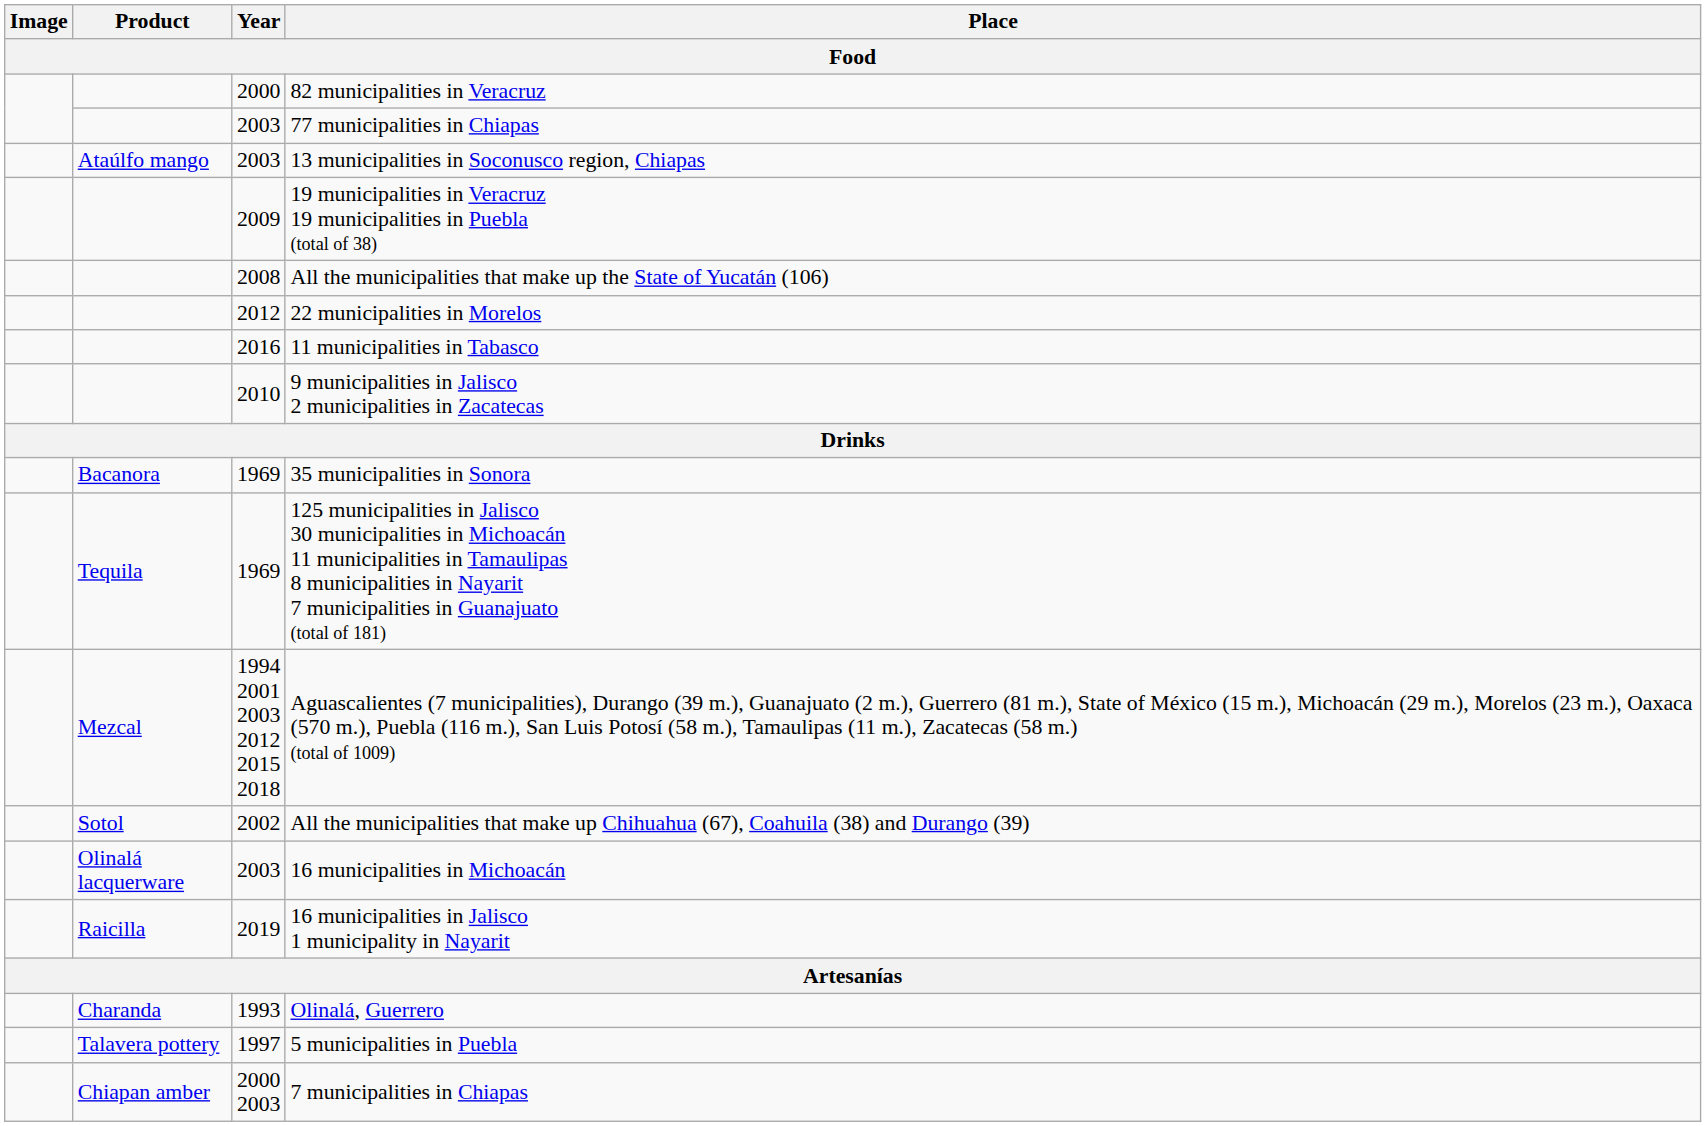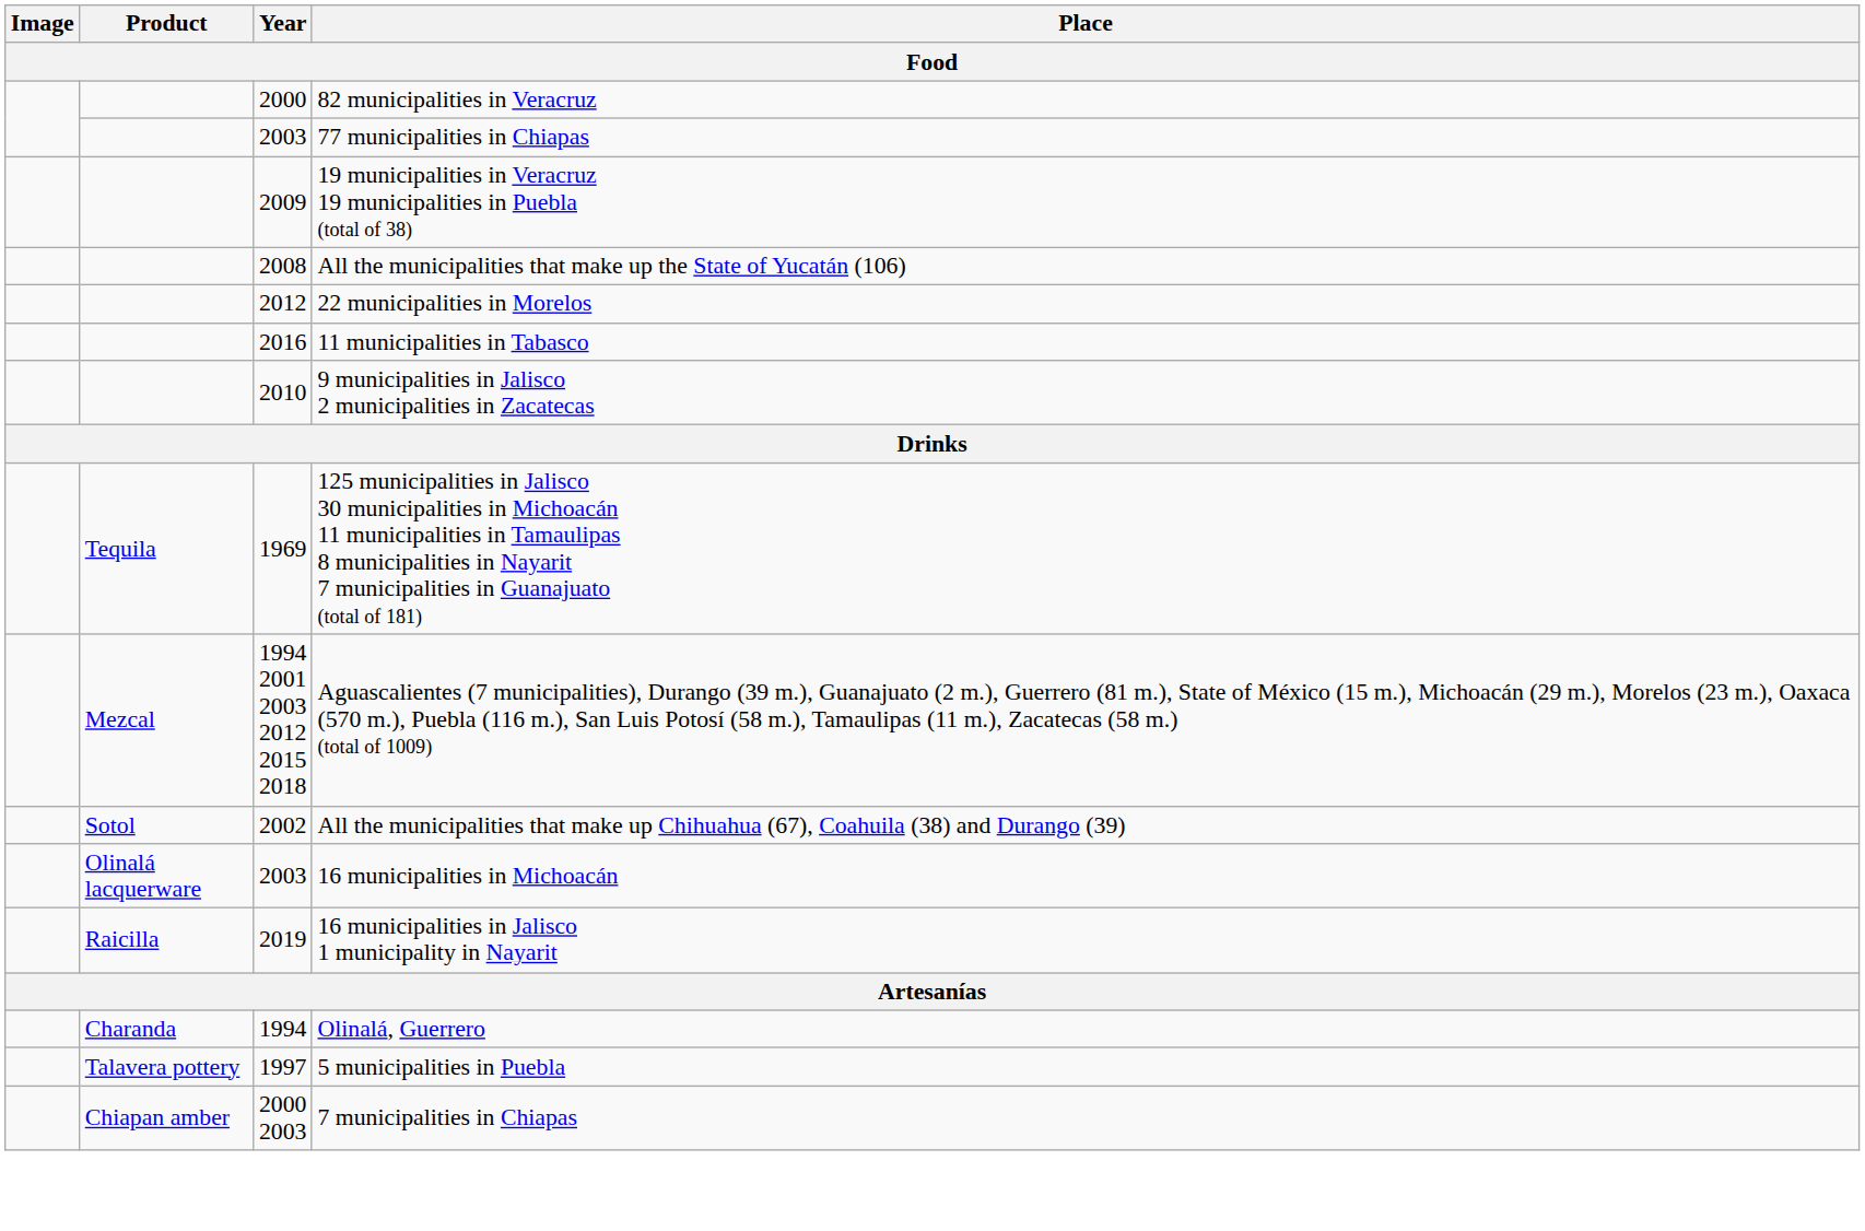 <table class="wikitable">
 <tr>
 <th>Image</th>
 <th>Product</th>
 <th>Year</th>
 <th>Place</th>
 </tr>
 <tr>
 <th colspan="4">Food</th>
 </tr>
 <tr>
 <td rowspan="2"></td>
 <td></td>
 <td>2000</td>
 <td>82 municipalities in <a href='#'>Veracruz</a></td>
 </tr>
 <tr>
 <td></td>
 <td>2003</td>
 <td>77 municipalities in <a href='#'>Chiapas</a></td>
-</tr>
-<tr>
-<td></td>
-<td><a href='#'>Ataúlfo mango</a></td>
-<td>2003</td>
-<td>13 municipalities in <a href='#'>Soconusco</a> region, <a href='#'>Chiapas</a></td>
 </tr>
 <tr>
 <td></td>
 <td></td>
 <td>2009</td>
 <td>19 municipalities in <a href='#'>Veracruz</a><br>19 municipalities in <a href='#'>Puebla</a><br><small>(total of 38)</small></td>
 </tr>
 <tr>
 <td></td>
 <td></td>
 <td>2008</td>
 <td>All the municipalities that make up the <a href='#'>State of Yucatán</a> (106)</td>
 </tr>
 <tr>
 <td></td>
 <td></td>
 <td>2012</td>
 <td>22 municipalities in <a href='#'>Morelos</a></td>
 </tr>
 <tr>
 <td></td>
 <td></td>
 <td>2016</td>
 <td>11 municipalities in <a href='#'>Tabasco</a></td>
 </tr>
 <tr>
 <td></td>
 <td></td>
 <td>2010</td>
 <td>9 municipalities in <a href='#'>Jalisco</a><br>2 municipalities in <a href='#'>Zacatecas</a></td>
 </tr>
 <tr>
 <th colspan="4">Drinks</th>
-</tr>
-<tr>
-<td></td>
-<td><a href='#'>Bacanora</a></td>
-<td>1969</td>
-<td>35 municipalities in <a href='#'>Sonora</a></td>
 </tr>
 <tr>
 <td></td>
 <td><a href='#'>Tequila</a></td>
 <td>1969</td>
 <td>125 municipalities in <a href='#'>Jalisco</a><br>30 municipalities in <a href='#'>Michoacán</a><br>11 municipalities in <a href='#'>Tamaulipas</a><br>8 municipalities in <a href='#'>Nayarit</a><br>7 municipalities in <a href='#'>Guanajuato</a><br><small>(total of 181)</small></td>
 </tr>
 <tr>
 <td></td>
 <td><a href='#'>Mezcal</a></td>
 <td>1994<br>2001<br>2003<br>2012<br>2015<br>2018</td>
 <td>Aguascalientes (7 municipalities), Durango (39 m.), Guanajuato (2 m.), Guerrero (81 m.), State of México (15 m.), Michoacán (29 m.), Morelos (23 m.), Oaxaca (570 m.), Puebla (116 m.), San Luis Potosí (58 m.), Tamaulipas (11 m.), Zacatecas (58 m.)<br><small>(total of 1009)</small></td>
 </tr>
 <tr>
 <td></td>
 <td><a href='#'>Sotol</a></td>
 <td>2002</td>
 <td>All the municipalities that make up <a href='#'>Chihuahua</a> (67), <a href='#'>Coahuila</a> (38) and <a href='#'>Durango</a> (39)</td>
 </tr>
 <tr>
 <td></td>
 <td><a href='#'>Olinalá lacquerware</a></td>
 <td>2003</td>
 <td>16 municipalities in <a href='#'>Michoacán</a></td>
 </tr>
 <tr>
 <td></td>
 <td><a href='#'>Raicilla</a></td>
 <td>2019</td>
 <td>16 municipalities in <a href='#'>Jalisco</a><br>1 municipality in <a href='#'>Nayarit</a></td>
 </tr>
 <tr>
 <th colspan="4">Artesanías</th>
 </tr>
 <tr>
 <td></td>
 <td><a href='#'>Charanda</a></td>
-<td>1993</td>
+<td>1994</td>
 <td><a href='#'>Olinalá</a>, <a href='#'>Guerrero</a></td>
 </tr>
 <tr>
 <td></td>
 <td><a href='#'>Talavera pottery</a></td>
 <td>1997</td>
 <td>5 municipalities in <a href='#'>Puebla</a></td>
 </tr>
 <tr>
 <td></td>
 <td><a href='#'>Chiapan amber</a></td>
 <td>2000<br>2003</td>
 <td>7 municipalities in <a href='#'>Chiapas</a></td>
 </tr>
 </table>
